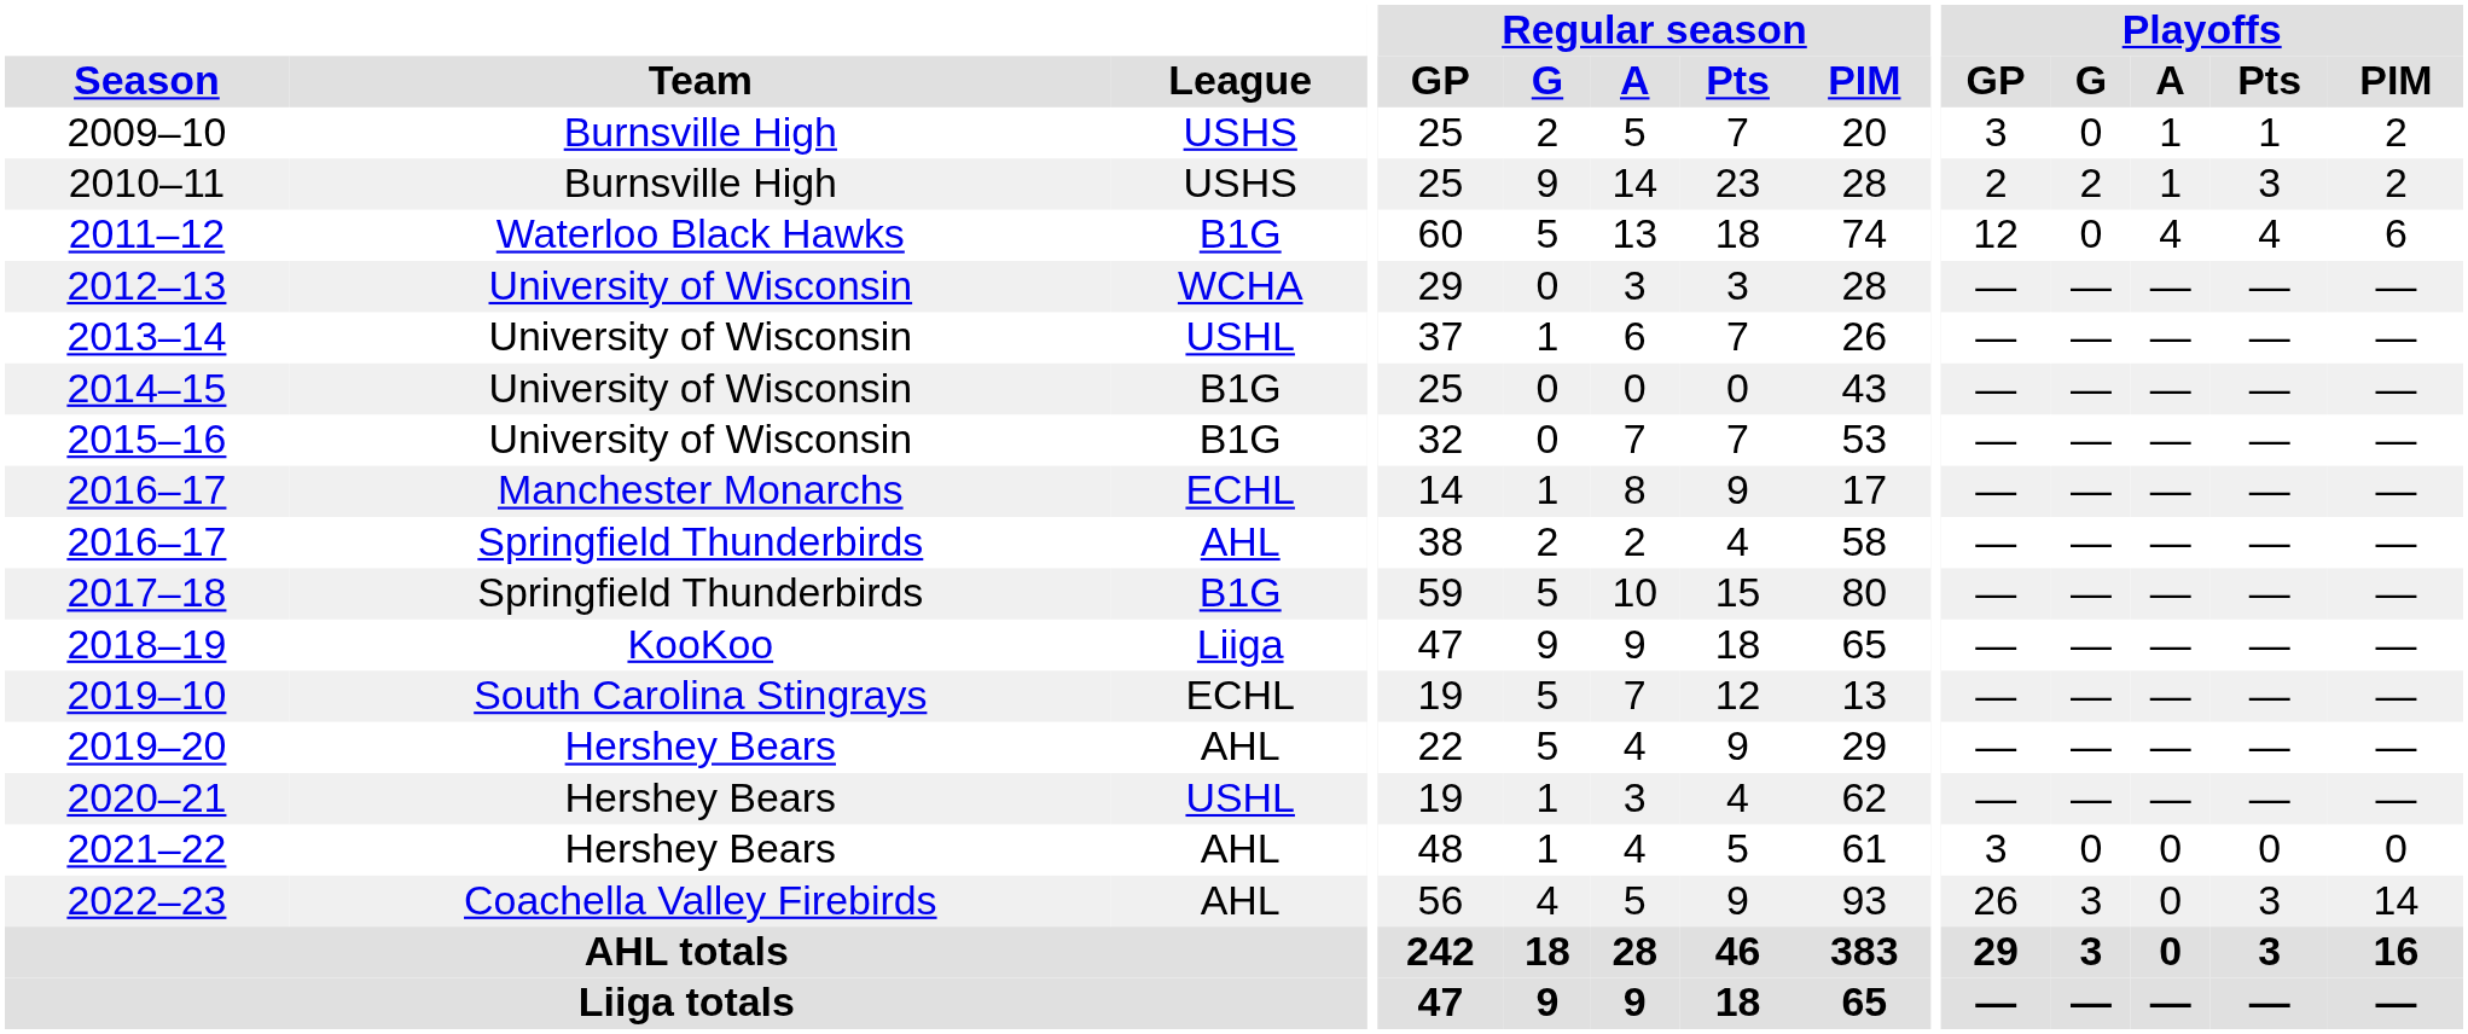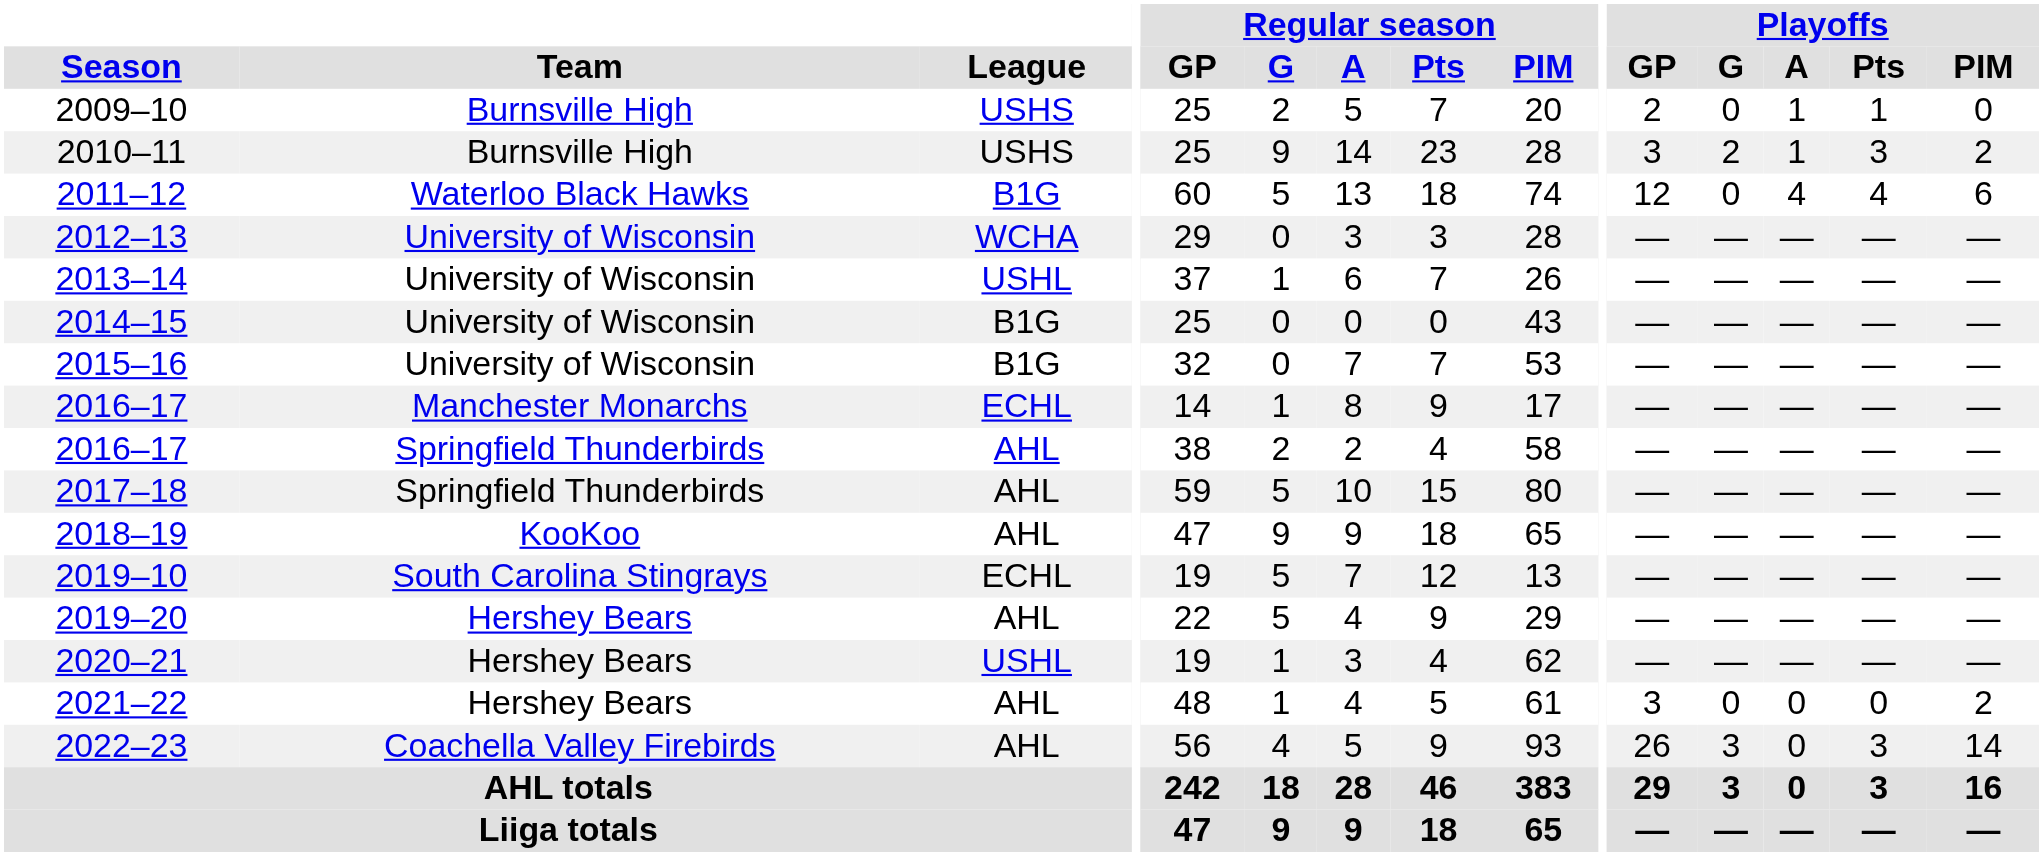 <table border="0" cellpadding="1" cellspacing="0" style="text-align:center; width:60em">
 <tr bgcolor="#e0e0e0">
 <th colspan="3"  bgcolor="#ffffff"></th>
 <th rowspan="100" bgcolor="#ffffff"></th>
 <th colspan="5"><a href='#'>Regular season</a></th>
 <th rowspan="100" bgcolor="#ffffff"></th>
 <th colspan="5"><a href='#'>Playoffs</a></th>
 </tr>
 <tr bgcolor="#e0e0e0">
 <th><a href='#'>Season</a></th>
 <th>Team</th>
 <th>League</th>
 <th>GP</th>
 <th><a href='#'>G</a></th>
 <th><a href='#'>A</a></th>
 <th><a href='#'>Pts</a></th>
 <th><a href='#'>PIM</a></th>
 <th>GP</th>
 <th>G</th>
 <th>A</th>
 <th>Pts</th>
 <th>PIM</th>
 </tr>
 <tr>
 <td>2009–10</td>
 <td><a href='#'>Burnsville High</a></td>
 <td><a href='#'>USHS</a></td>
 <td>25</td>
 <td>2</td>
 <td>5</td>
 <td>7</td>
 <td>20</td>
-<td>3</td>
+<td>2</td>
 <td>0</td>
 <td>1</td>
 <td>1</td>
-<td>2</td>
+<td>0</td>
 </tr>
 <tr bgcolor="#f0f0f0">
 <td>2010–11</td>
 <td>Burnsville High</td>
 <td>USHS</td>
 <td>25</td>
 <td>9</td>
 <td>14</td>
 <td>23</td>
 <td>28</td>
-<td>2</td>
+<td>3</td>
 <td>2</td>
 <td>1</td>
 <td>3</td>
 <td>2</td>
 </tr>
 <tr>
 <td><a href='#'>2011–12</a></td>
 <td><a href='#'>Waterloo Black Hawks</a></td>
 <td><a href='#'>B1G</a></td>
 <td>60</td>
 <td>5</td>
 <td>13</td>
 <td>18</td>
 <td>74</td>
 <td>12</td>
 <td>0</td>
 <td>4</td>
 <td>4</td>
 <td>6</td>
 </tr>
 <tr bgcolor="#f0f0f0">
 <td><a href='#'>2012–13</a></td>
 <td><a href='#'>University of Wisconsin</a></td>
 <td><a href='#'>WCHA</a></td>
 <td>29</td>
 <td>0</td>
 <td>3</td>
 <td>3</td>
 <td>28</td>
 <td>—</td>
 <td>—</td>
 <td>—</td>
 <td>—</td>
 <td>—</td>
 </tr>
 <tr>
 <td><a href='#'>2013–14</a></td>
 <td>University of Wisconsin</td>
 <td><a href='#'>USHL</a></td>
 <td>37</td>
 <td>1</td>
 <td>6</td>
 <td>7</td>
 <td>26</td>
 <td>—</td>
 <td>—</td>
 <td>—</td>
 <td>—</td>
 <td>—</td>
 </tr>
 <tr bgcolor="#f0f0f0">
 <td><a href='#'>2014–15</a></td>
 <td>University of Wisconsin</td>
 <td>B1G</td>
 <td>25</td>
 <td>0</td>
 <td>0</td>
 <td>0</td>
 <td>43</td>
 <td>—</td>
 <td>—</td>
 <td>—</td>
 <td>—</td>
 <td>—</td>
 </tr>
 <tr>
 <td><a href='#'>2015–16</a></td>
 <td>University of Wisconsin</td>
 <td>B1G</td>
 <td>32</td>
 <td>0</td>
 <td>7</td>
 <td>7</td>
 <td>53</td>
 <td>—</td>
 <td>—</td>
 <td>—</td>
 <td>—</td>
 <td>—</td>
 </tr>
 <tr bgcolor="#f0f0f0">
 <td><a href='#'>2016–17</a></td>
 <td><a href='#'>Manchester Monarchs</a></td>
 <td><a href='#'>ECHL</a></td>
 <td>14</td>
 <td>1</td>
 <td>8</td>
 <td>9</td>
 <td>17</td>
 <td>—</td>
 <td>—</td>
 <td>—</td>
 <td>—</td>
 <td>—</td>
 </tr>
 <tr>
 <td><a href='#'>2016–17</a></td>
 <td><a href='#'>Springfield Thunderbirds</a></td>
 <td><a href='#'>AHL</a></td>
 <td>38</td>
 <td>2</td>
 <td>2</td>
 <td>4</td>
 <td>58</td>
 <td>—</td>
 <td>—</td>
 <td>—</td>
 <td>—</td>
 <td>—</td>
 </tr>
 <tr bgcolor="#f0f0f0">
 <td><a href='#'>2017–18</a></td>
 <td>Springfield Thunderbirds</td>
-<td><a href='#'>B1G</a></td>
+<td>AHL</td>
 <td>59</td>
 <td>5</td>
 <td>10</td>
 <td>15</td>
 <td>80</td>
 <td>—</td>
 <td>—</td>
 <td>—</td>
 <td>—</td>
 <td>—</td>
 </tr>
 <tr>
 <td><a href='#'>2018–19</a></td>
 <td><a href='#'>KooKoo</a></td>
-<td><a href='#'>Liiga</a></td>
+<td>AHL</td>
 <td>47</td>
 <td>9</td>
 <td>9</td>
 <td>18</td>
 <td>65</td>
 <td>—</td>
 <td>—</td>
 <td>—</td>
 <td>—</td>
 <td>—</td>
 </tr>
 <tr bgcolor="#f0f0f0">
 <td><a href='#'>2019–10</a></td>
 <td><a href='#'>South Carolina Stingrays</a></td>
 <td>ECHL</td>
 <td>19</td>
 <td>5</td>
 <td>7</td>
 <td>12</td>
 <td>13</td>
 <td>—</td>
 <td>—</td>
 <td>—</td>
 <td>—</td>
 <td>—</td>
 </tr>
 <tr>
 <td><a href='#'>2019–20</a></td>
 <td><a href='#'>Hershey Bears</a></td>
 <td>AHL</td>
 <td>22</td>
 <td>5</td>
 <td>4</td>
 <td>9</td>
 <td>29</td>
 <td>—</td>
 <td>—</td>
 <td>—</td>
 <td>—</td>
 <td>—</td>
 </tr>
 <tr bgcolor="#f0f0f0">
 <td><a href='#'>2020–21</a></td>
 <td>Hershey Bears</td>
 <td><a href='#'>USHL</a></td>
 <td>19</td>
 <td>1</td>
 <td>3</td>
 <td>4</td>
 <td>62</td>
 <td>—</td>
 <td>—</td>
 <td>—</td>
 <td>—</td>
 <td>—</td>
 </tr>
 <tr>
 <td><a href='#'>2021–22</a></td>
 <td>Hershey Bears</td>
 <td>AHL</td>
 <td>48</td>
 <td>1</td>
 <td>4</td>
 <td>5</td>
 <td>61</td>
 <td>3</td>
 <td>0</td>
 <td>0</td>
 <td>0</td>
-<td>0</td>
+<td>2</td>
 </tr>
 <tr bgcolor="#f0f0f0">
 <td><a href='#'>2022–23</a></td>
 <td><a href='#'>Coachella Valley Firebirds</a></td>
 <td>AHL</td>
 <td>56</td>
 <td>4</td>
 <td>5</td>
 <td>9</td>
 <td>93</td>
 <td>26</td>
 <td>3</td>
 <td>0</td>
 <td>3</td>
 <td>14</td>
 </tr>
 <tr bgcolor="#e0e0e0">
 <th colspan="3">AHL totals</th>
 <th>242</th>
 <th>18</th>
 <th>28</th>
 <th>46</th>
 <th>383</th>
 <th>29</th>
 <th>3</th>
 <th>0</th>
 <th>3</th>
 <th>16</th>
 </tr>
 <tr bgcolor="#e0e0e0">
 <th colspan="3">Liiga totals</th>
 <th>47</th>
 <th>9</th>
 <th>9</th>
 <th>18</th>
 <th>65</th>
 <th>—</th>
 <th>—</th>
 <th>—</th>
 <th>—</th>
 <th>—</th>
 </tr>
 </table>
